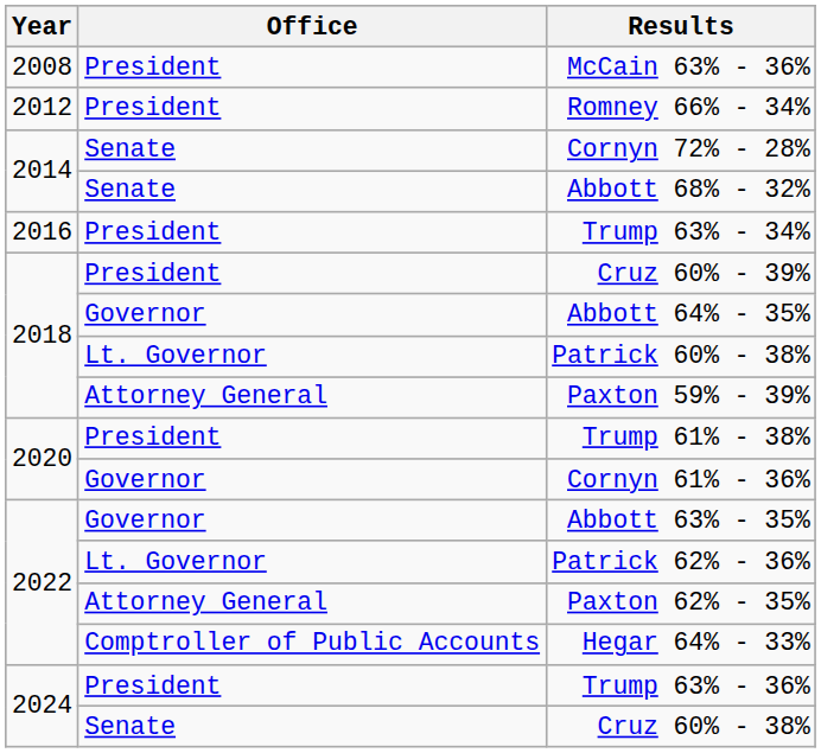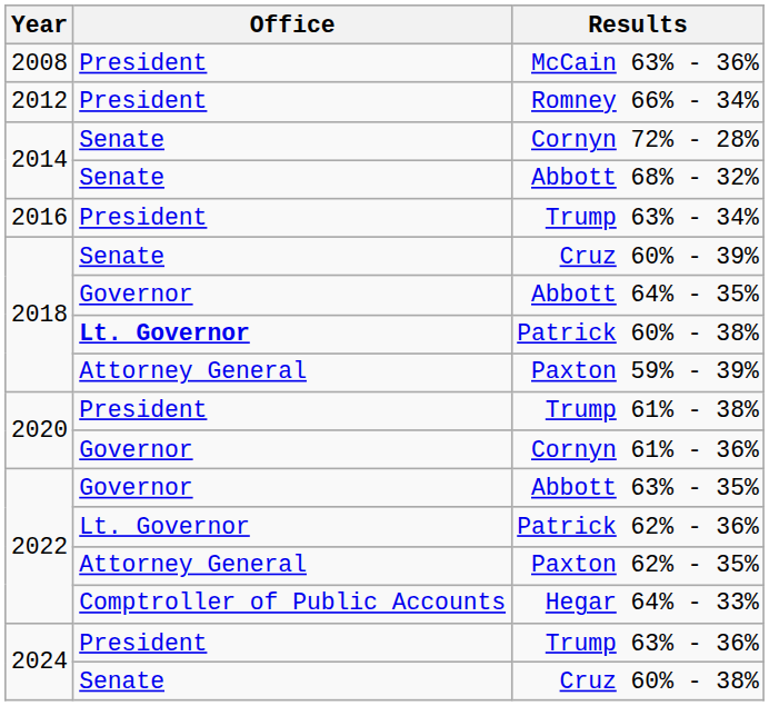 <table class=wikitable>
 <tr>
 <th>Year</th>
 <th>Office</th>
 <th>Results</th>
 </tr>
 <tr>
 <td>2008</td>
 <td><a href='#'>President</a></td>
 <td align="right" ><a href='#'>McCain</a> 63% - 36%</td>
 </tr>
 <tr>
 <td>2012</td>
 <td><a href='#'>President</a></td>
 <td align="right" ><a href='#'>Romney</a> 66% - 34%</td>
 </tr>
 <tr>
 <td rowspan=2>2014</td>
 <td><a href='#'>Senate</a></td>
 <td align="right" ><a href='#'>Cornyn</a> 72% - 28%</td>
 </tr>
 <tr>
 <td><a href='#'>Senate</a></td>
 <td align="right" ><a href='#'>Abbott</a> 68% - 32%</td>
 </tr>
 <tr>
 <td>2016</td>
 <td><a href='#'>President</a></td>
 <td align="right" ><a href='#'>Trump</a> 63% - 34%</td>
 </tr>
 <tr>
 <td rowspan=4>2018</td>
-<td><a href='#'>President</a></td>
+<td><a href='#'>Senate</a></td>
 <td align="right" ><a href='#'>Cruz</a> 60% - 39%</td>
 </tr>
 <tr>
 <td><a href='#'>Governor</a></td>
 <td align="right" ><a href='#'>Abbott</a> 64% - 35%</td>
 </tr>
 <tr>
-<td><a href='#'>Lt. Governor</a></td>
+<td><strong><a href='#'>Lt. Governor</a></strong></td>
 <td align="right" ><a href='#'>Patrick</a> 60% - 38%</td>
 </tr>
 <tr>
 <td><a href='#'>Attorney General</a></td>
 <td align="right" ><a href='#'>Paxton</a> 59% - 39%</td>
 </tr>
 <tr>
 <td rowspan=2>2020</td>
 <td><a href='#'>President</a></td>
 <td align="right" ><a href='#'>Trump</a> 61% - 38%</td>
 </tr>
 <tr>
 <td><a href='#'>Governor</a></td>
 <td align="right" ><a href='#'>Cornyn</a> 61% - 36%</td>
 </tr>
 <tr>
 <td rowspan=4>2022</td>
 <td><a href='#'>Governor</a></td>
 <td align="right" ><a href='#'>Abbott</a> 63% - 35%</td>
 </tr>
 <tr>
 <td><a href='#'>Lt. Governor</a></td>
 <td align="right" ><a href='#'>Patrick</a> 62% - 36%</td>
 </tr>
 <tr>
 <td><a href='#'>Attorney General</a></td>
 <td align="right" ><a href='#'>Paxton</a> 62% - 35%</td>
 </tr>
 <tr>
 <td><a href='#'>Comptroller of Public Accounts</a></td>
 <td align="right" ><a href='#'>Hegar</a> 64% - 33%</td>
 </tr>
 <tr>
 <td rowspan=2>2024</td>
 <td><a href='#'>President</a></td>
 <td align="right" ><a href='#'>Trump</a> 63% - 36%</td>
 </tr>
 <tr>
 <td><a href='#'>Senate</a></td>
 <td align="right" ><a href='#'>Cruz</a> 60% - 38%</td>
 </tr>
 </table>
